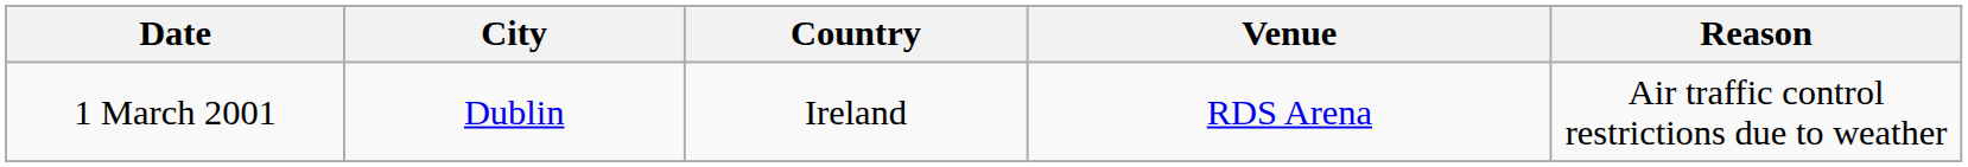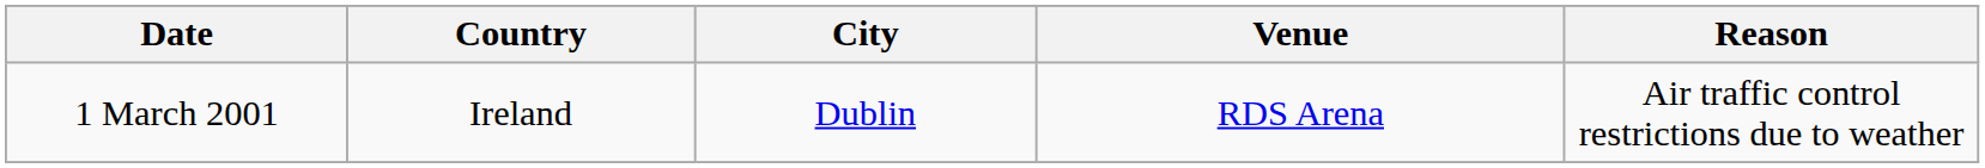 <table class="wikitable" style="text-align:center;">
 <tr>
 <th scope="col" style="width:10em;">Date</th>
+<th scope="col" style="width:10em;">Country</th>
 <th scope="col" style="width:10em;">City</th>
-<th scope="col" style="width:10em;">Country</th>
 <th scope="col" style="width:16em;">Venue</th>
 <th scope="col" style="width:12em;">Reason</th>
 </tr>
 <tr>
 <td>1 March 2001</td>
+<td>Ireland</td>
 <td><a href='#'>Dublin</a></td>
-<td>Ireland</td>
 <td><a href='#'>RDS Arena</a></td>
 <td>Air traffic control restrictions due to weather</td>
 </tr>
 </table>
